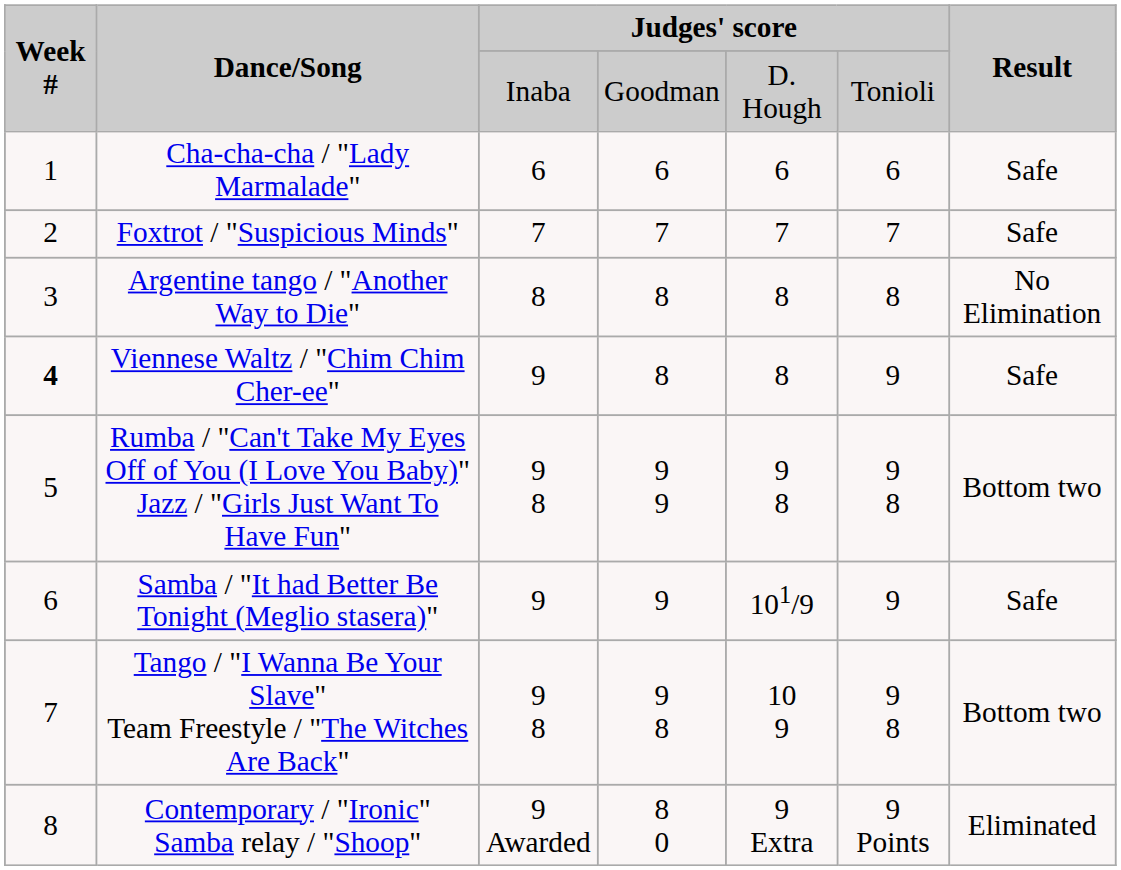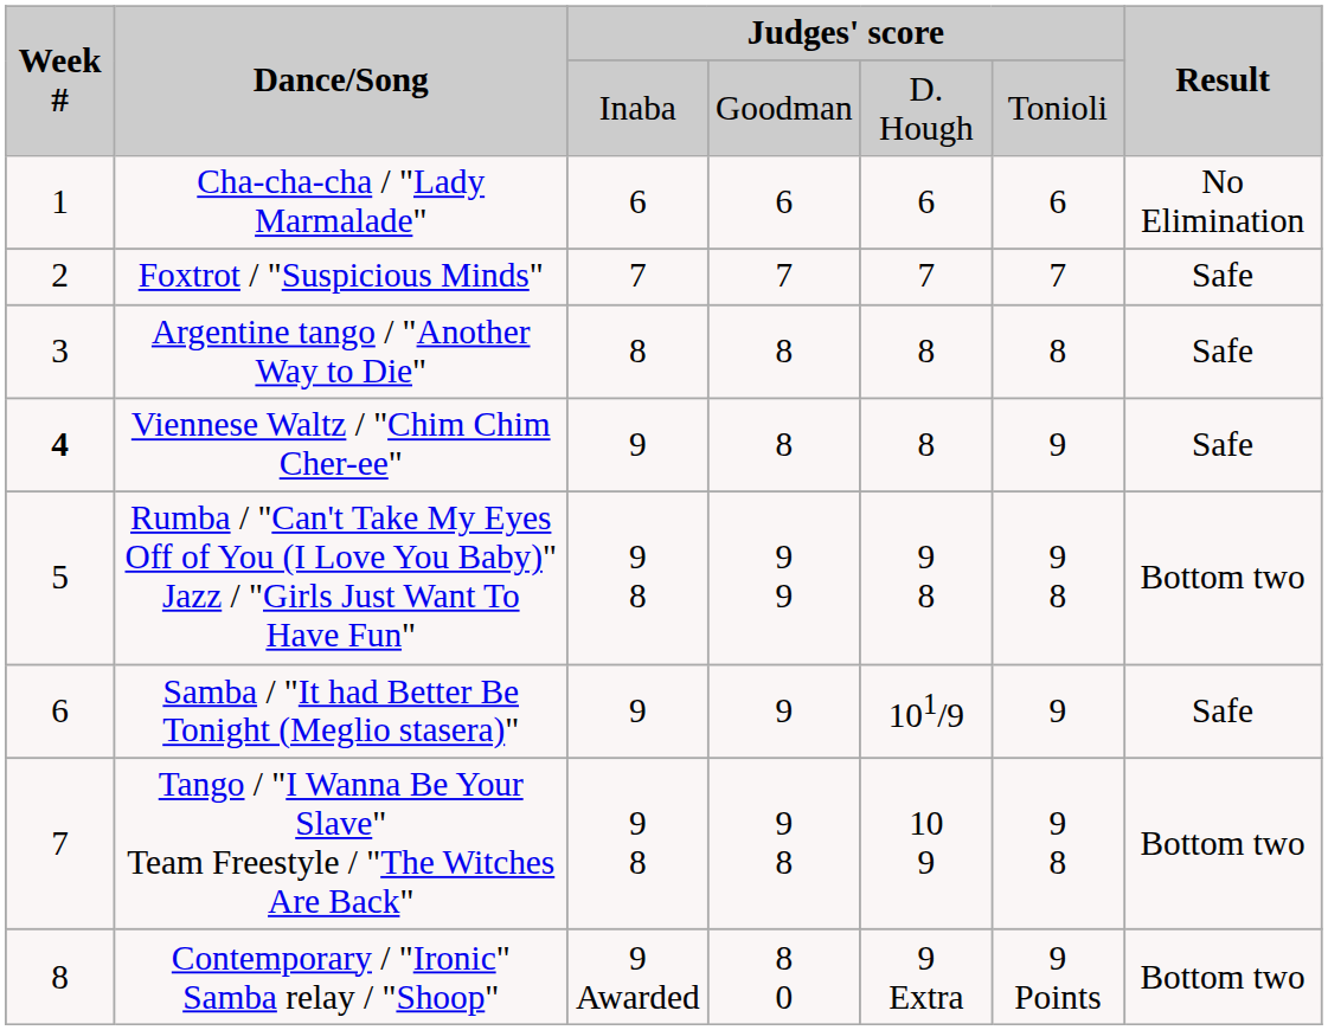 <table class="wikitable" style="float:left;">
 <tr style="text-align:Center; background:#ccc;">
 <td rowspan="2"><strong>Week #</strong></td>
 <td rowspan="2"><strong>Dance/Song</strong></td>
 <td colspan="4"><strong>Judges' score</strong></td>
 <td rowspan="2"><strong>Result</strong></td>
 </tr>
 <tr style="text-align:center; background:#ccc;">
 <td style="width:10%; ">Inaba</td>
 <td style="width:10%; ">Goodman</td>
 <td style="width:10%; ">D. Hough</td>
 <td style="width:10%; ">Tonioli</td>
 </tr>
 <tr style="text-align:center; background:#faf6f6;">
 <td>1</td>
 <td><a href='#'>Cha-cha-cha</a> / "<a href='#'>Lady Marmalade</a>"</td>
 <td>6</td>
 <td>6</td>
 <td>6</td>
 <td>6</td>
-<td>Safe</td>
+<td>No Elimination</td>
 </tr>
 <tr style="text-align:center; background:#faf6f6;">
 <td>2</td>
 <td><a href='#'>Foxtrot</a> / "<a href='#'>Suspicious Minds</a>"</td>
 <td>7</td>
 <td>7</td>
 <td>7</td>
 <td>7</td>
 <td>Safe</td>
 </tr>
 <tr style="text-align:center; background:#faf6f6;">
 <td>3</td>
 <td><a href='#'>Argentine tango</a> / "<a href='#'>Another Way to Die</a>"</td>
 <td>8</td>
 <td>8</td>
 <td>8</td>
 <td>8</td>
-<td>No Elimination</td>
+<td>Safe</td>
 </tr>
 <tr style="text-align:center; background:#faf6f6;"|>
 <td><strong>4</strong></td>
 <td><a href='#'>Viennese Waltz</a> / "<a href='#'>Chim Chim Cher-ee</a>"</td>
 <td>9</td>
 <td>8</td>
 <td>8</td>
 <td>9</td>
 <td>Safe</td>
 </tr>
 <tr style="text-align:center; background:#faf6f6;"|>
 <td>5</td>
 <td><a href='#'>Rumba</a> / "<a href='#'>Can't Take My Eyes Off of You (I Love You Baby)</a>"<br><a href='#'>Jazz</a> / "<a href='#'>Girls Just Want To Have Fun</a>"</td>
 <td>9<br>8</td>
 <td>9<br>9</td>
 <td>9<br>8</td>
 <td>9<br>8</td>
 <td>Bottom two</td>
 </tr>
 <tr style="text-align:center; background:#faf6f6;"|>
 <td>6</td>
 <td><a href='#'>Samba</a> / "<a href='#'>It had Better Be Tonight (Meglio stasera)</a>"</td>
 <td>9</td>
 <td>9</td>
 <td>10<sup>1</sup>/9</td>
 <td>9</td>
 <td>Safe</td>
 </tr>
 <tr style="text-align:center; background:#faf6f6;"|>
 <td>7</td>
 <td><a href='#'>Tango</a> / "<a href='#'>I Wanna Be Your Slave</a>"<br>Team Freestyle / "<a href='#'>The Witches Are Back</a>"</td>
 <td>9<br>8</td>
 <td>9<br>8</td>
 <td>10<br>9</td>
 <td>9<br>8</td>
 <td>Bottom two</td>
 </tr>
 <tr style="text-align:center; background:#faf6f6;"|>
 <td>8</td>
 <td><a href='#'>Contemporary</a> / "<a href='#'>Ironic</a>"<br><a href='#'>Samba</a> relay / "<a href='#'>Shoop</a>"</td>
 <td>9<br>Awarded</td>
 <td>8<br>0</td>
 <td>9<br>Extra</td>
 <td>9<br>Points</td>
-<td>Eliminated</td>
+<td>Bottom two</td>
 </tr>
 </table>
